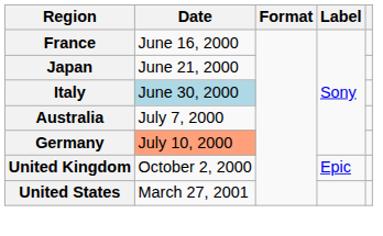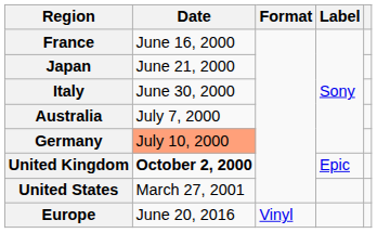 <table class="wikitable plainrowheaders">
 <tr>
 <th scope="col">Region</th>
 <th scope="col">Date</th>
 <th scope="col">Format</th>
 <th scope="col">Label</th>
 <th scope="col"></th>
 </tr>
 <tr>
 <th scope="row">France</th>
 <td>June 16, 2000</td>
 <td rowspan="7"></td>
 <td rowspan="5"><a href='#'>Sony</a></td>
 <td align="center"></td>
 </tr>
 <tr>
 <th scope="row">Japan</th>
 <td>June 21, 2000</td>
 <td align="center"></td>
 </tr>
 <tr>
 <th scope="row">Italy</th>
-<td style="background: lightblue;">June 30, 2000</td>
+<td>June 30, 2000</td>
 <td align="center"></td>
 </tr>
 <tr>
 <th scope="row">Australia</th>
 <td>July 7, 2000</td>
 <td align="center"></td>
 </tr>
 <tr>
 <th scope="row">Germany</th>
 <td style="background: lightsalmon;">July 10, 2000</td>
 <td align="center"></td>
 </tr>
 <tr>
 <th scope="row">United Kingdom</th>
-<td>October 2, 2000</td>
+<td><strong>October 2, 2000</strong></td>
 <td><a href='#'>Epic</a></td>
 <td align="center"></td>
 </tr>
 <tr>
 <th scope="row">United States</th>
 <td>March 27, 2001</td>
 <td></td>
 <td align="center"></td>
 </tr>
+<tr>
+<th scope="row">Europe</th>
+<td>June 20, 2016</td>
+<td><a href='#'>Vinyl</a></td>
+<td></td>
+<td align="center"></td>
+</tr>
 </table>
